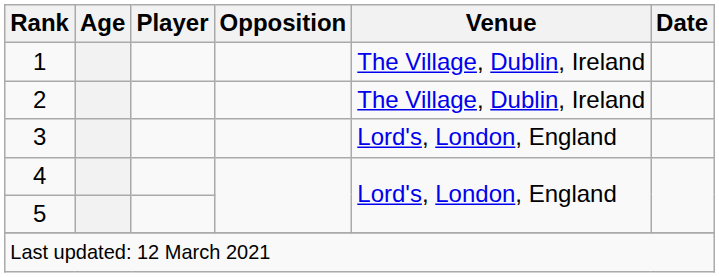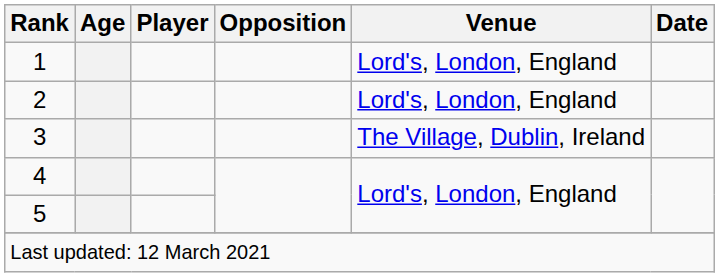 <table class="wikitable plainrowheaders sortable">
 <tr>
 <th scope=col>Rank</th>
 <th scope=col>Age</th>
 <th scope=col>Player</th>
 <th scope=col>Opposition</th>
 <th scope=col>Venue</th>
 <th scope=col>Date</th>
 </tr>
 <tr>
 <td align=center>1</td>
 <th scope=row style=text-align:center;></th>
 <td></td>
 <td></td>
-<td><a href='#'>The Village</a>, <a href='#'>Dublin</a>, Ireland</td>
+<td><a href='#'>Lord's</a>, <a href='#'>London</a>, England</td>
 <td></td>
 </tr>
 <tr>
 <td align=center>2</td>
 <th scope=row style=text-align:center;></th>
 <td></td>
 <td></td>
-<td><a href='#'>The Village</a>, <a href='#'>Dublin</a>, Ireland</td>
+<td><a href='#'>Lord's</a>, <a href='#'>London</a>, England</td>
 <td></td>
 </tr>
 <tr>
 <td align=center>3</td>
 <th scope=row style=text-align:center;></th>
 <td></td>
 <td></td>
-<td><a href='#'>Lord's</a>, <a href='#'>London</a>, England</td>
+<td><a href='#'>The Village</a>, <a href='#'>Dublin</a>, Ireland</td>
 <td></td>
 </tr>
 <tr>
 <td align=center>4</td>
 <th scope=row style=text-align:center;></th>
 <td></td>
 <td rowspan=2></td>
 <td rowspan=2><a href='#'>Lord's</a>, <a href='#'>London</a>, England</td>
 <td rowspan=2></td>
 </tr>
 <tr>
 <td align=center>5</td>
 <th scope=row style=text-align:center;></th>
 <td></td>
 </tr>
 <tr>
 </tr>
 <tr class=sortbottom>
 <td colspan=7><small>Last updated: 12 March 2021</small></td>
 </tr>
 </table>
